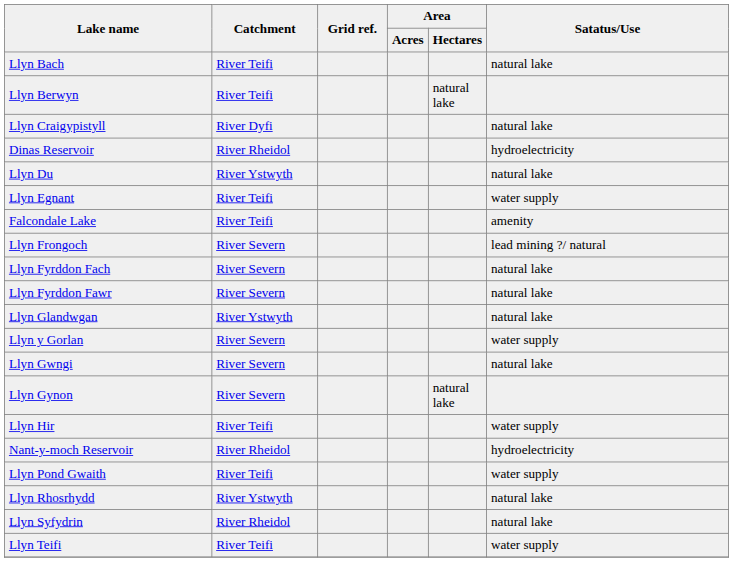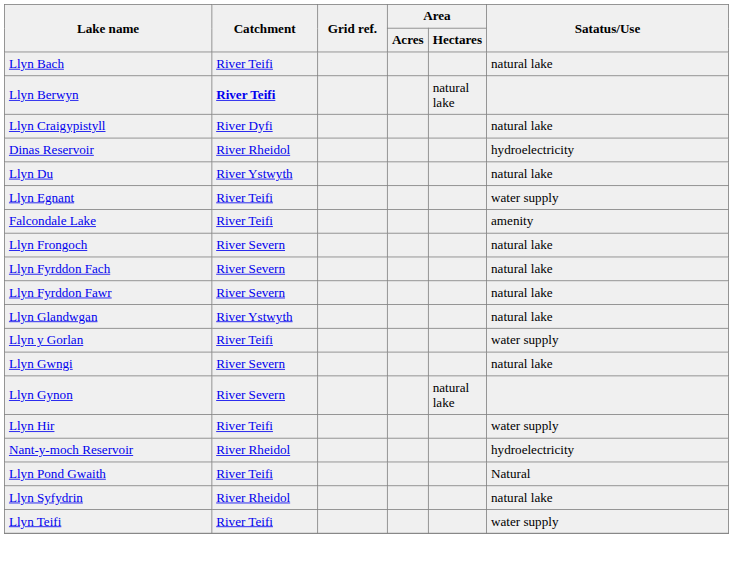 <table border=1 cellspacing=0 cellpadding=5 style="border-collapse: collapse; background:#f0f0f0;" class="sortable">
 <tr>
 <th rowspan=2 width=30%>Lake name</th>
 <th rowspan=2 width=15%>Catchment</th>
 <th rowspan=2 width=10%>Grid ref.</th>
 <th colspan=2 width=10%>Area</th>
 <th rowspan=2 width=35%>Satatus/Use</th>
 </tr>
 <tr>
 <th>Acres</th>
 <th>Hectares</th>
 </tr>
 <tr>
 <td><a href='#'>Llyn Bach</a></td>
 <td><a href='#'>River Teifi</a></td>
 <td></td>
 <td></td>
 <td></td>
 <td>natural lake</td>
 </tr>
 <tr>
 <td><a href='#'>Llyn Berwyn</a></td>
-<td><a href='#'>River Teifi</a></td>
+<td><strong><a href='#'>River Teifi</a></strong></td>
 <td></td>
 <td></td>
 <td>natural lake</td>
 </tr>
 <tr>
 <td><a href='#'>Llyn Craigypistyll</a></td>
 <td><a href='#'>River Dyfi</a></td>
 <td></td>
 <td></td>
 <td></td>
 <td>natural lake</td>
 </tr>
 <tr>
 <td><a href='#'>Dinas Reservoir</a></td>
 <td><a href='#'>River Rheidol</a></td>
 <td></td>
 <td></td>
 <td></td>
 <td>hydroelectricity</td>
 </tr>
 <tr>
 <td><a href='#'>Llyn Du</a></td>
 <td><a href='#'>River Ystwyth</a></td>
 <td></td>
 <td></td>
 <td></td>
 <td>natural lake</td>
 </tr>
 <tr>
 <td><a href='#'>Llyn Egnant</a></td>
 <td><a href='#'>River Teifi</a></td>
 <td></td>
 <td></td>
 <td></td>
 <td>water supply</td>
 </tr>
 <tr>
 <td><a href='#'>Falcondale Lake</a></td>
 <td><a href='#'>River Teifi</a></td>
 <td></td>
 <td></td>
 <td></td>
 <td>amenity</td>
 </tr>
 <tr>
 <td><a href='#'>Llyn Frongoch</a></td>
 <td><a href='#'>River Severn</a></td>
 <td></td>
 <td></td>
 <td></td>
-<td>lead mining ?/ natural</td>
+<td>natural lake</td>
 </tr>
 <tr>
 <td><a href='#'>Llyn Fyrddon Fach</a></td>
 <td><a href='#'>River Severn</a></td>
 <td></td>
 <td></td>
 <td></td>
 <td>natural lake</td>
 </tr>
 <tr>
 <td><a href='#'>Llyn Fyrddon Fawr</a></td>
 <td><a href='#'>River Severn</a></td>
 <td></td>
 <td></td>
 <td></td>
 <td>natural lake</td>
 </tr>
 <tr>
 <td><a href='#'>Llyn Glandwgan</a></td>
 <td><a href='#'>River Ystwyth</a></td>
 <td></td>
 <td></td>
 <td></td>
 <td>natural lake</td>
 </tr>
 <tr>
 <td><a href='#'>Llyn y Gorlan</a></td>
-<td><a href='#'>River Severn</a></td>
+<td><a href='#'>River Teifi</a></td>
 <td></td>
 <td></td>
 <td></td>
 <td>water supply</td>
 </tr>
 <tr>
 <td><a href='#'>Llyn Gwngi</a></td>
 <td><a href='#'>River Severn</a></td>
 <td></td>
 <td></td>
 <td></td>
 <td>natural lake</td>
 </tr>
 <tr>
 <td><a href='#'>Llyn Gynon</a></td>
 <td><a href='#'>River Severn</a></td>
 <td></td>
 <td></td>
 <td>natural lake</td>
 </tr>
 <tr>
 <td><a href='#'>Llyn Hir</a></td>
 <td><a href='#'>River Teifi</a></td>
 <td></td>
 <td></td>
 <td></td>
 <td>water supply</td>
 </tr>
 <tr>
 <td><a href='#'>Nant-y-moch Reservoir</a></td>
 <td><a href='#'>River Rheidol</a></td>
 <td></td>
 <td></td>
 <td></td>
 <td>hydroelectricity</td>
 </tr>
 <tr>
 <td><a href='#'>Llyn Pond Gwaith</a></td>
 <td><a href='#'>River Teifi</a></td>
 <td></td>
 <td></td>
 <td></td>
-<td>water supply</td>
-</tr>
-<tr>
-<td><a href='#'>Llyn Rhosrhydd</a></td>
-<td><a href='#'>River Ystwyth</a></td>
-<td></td>
-<td></td>
-<td></td>
-<td>natural lake</td>
+<td>Natural</td>
 </tr>
 <tr>
 <td><a href='#'>Llyn Syfydrin</a></td>
 <td><a href='#'>River Rheidol</a></td>
 <td></td>
 <td></td>
 <td></td>
 <td>natural lake</td>
 </tr>
 <tr>
 <td><a href='#'>Llyn Teifi</a></td>
 <td><a href='#'>River Teifi</a></td>
 <td></td>
 <td></td>
 <td></td>
 <td>water supply</td>
 </tr>
 <tr>
 </tr>
 </table>
